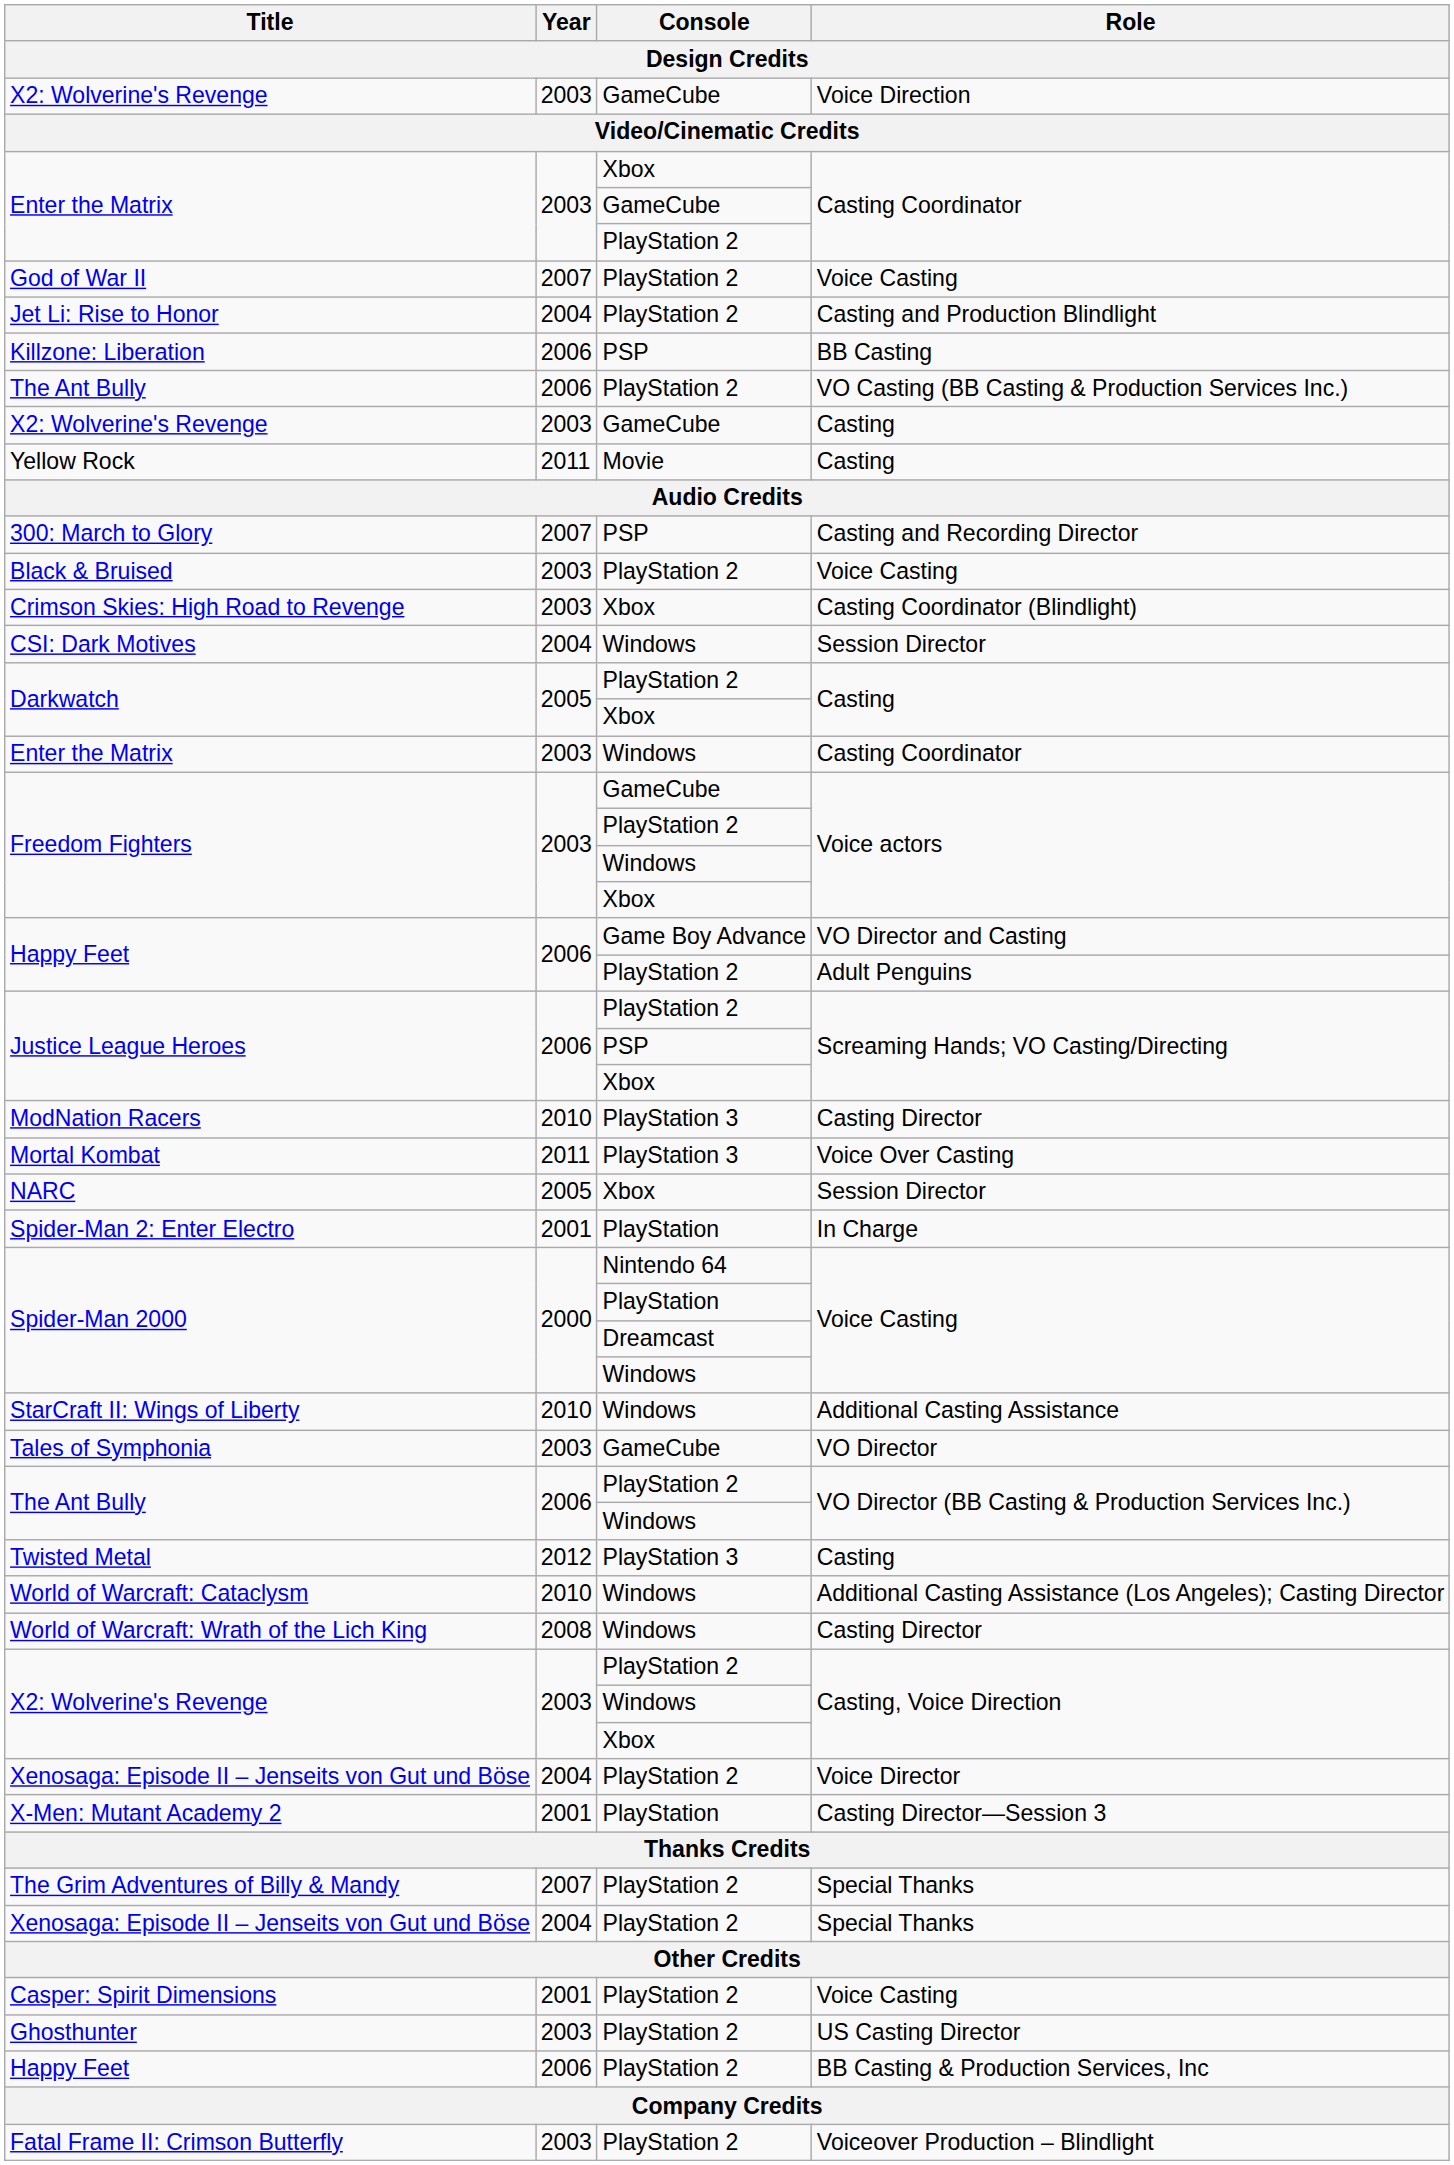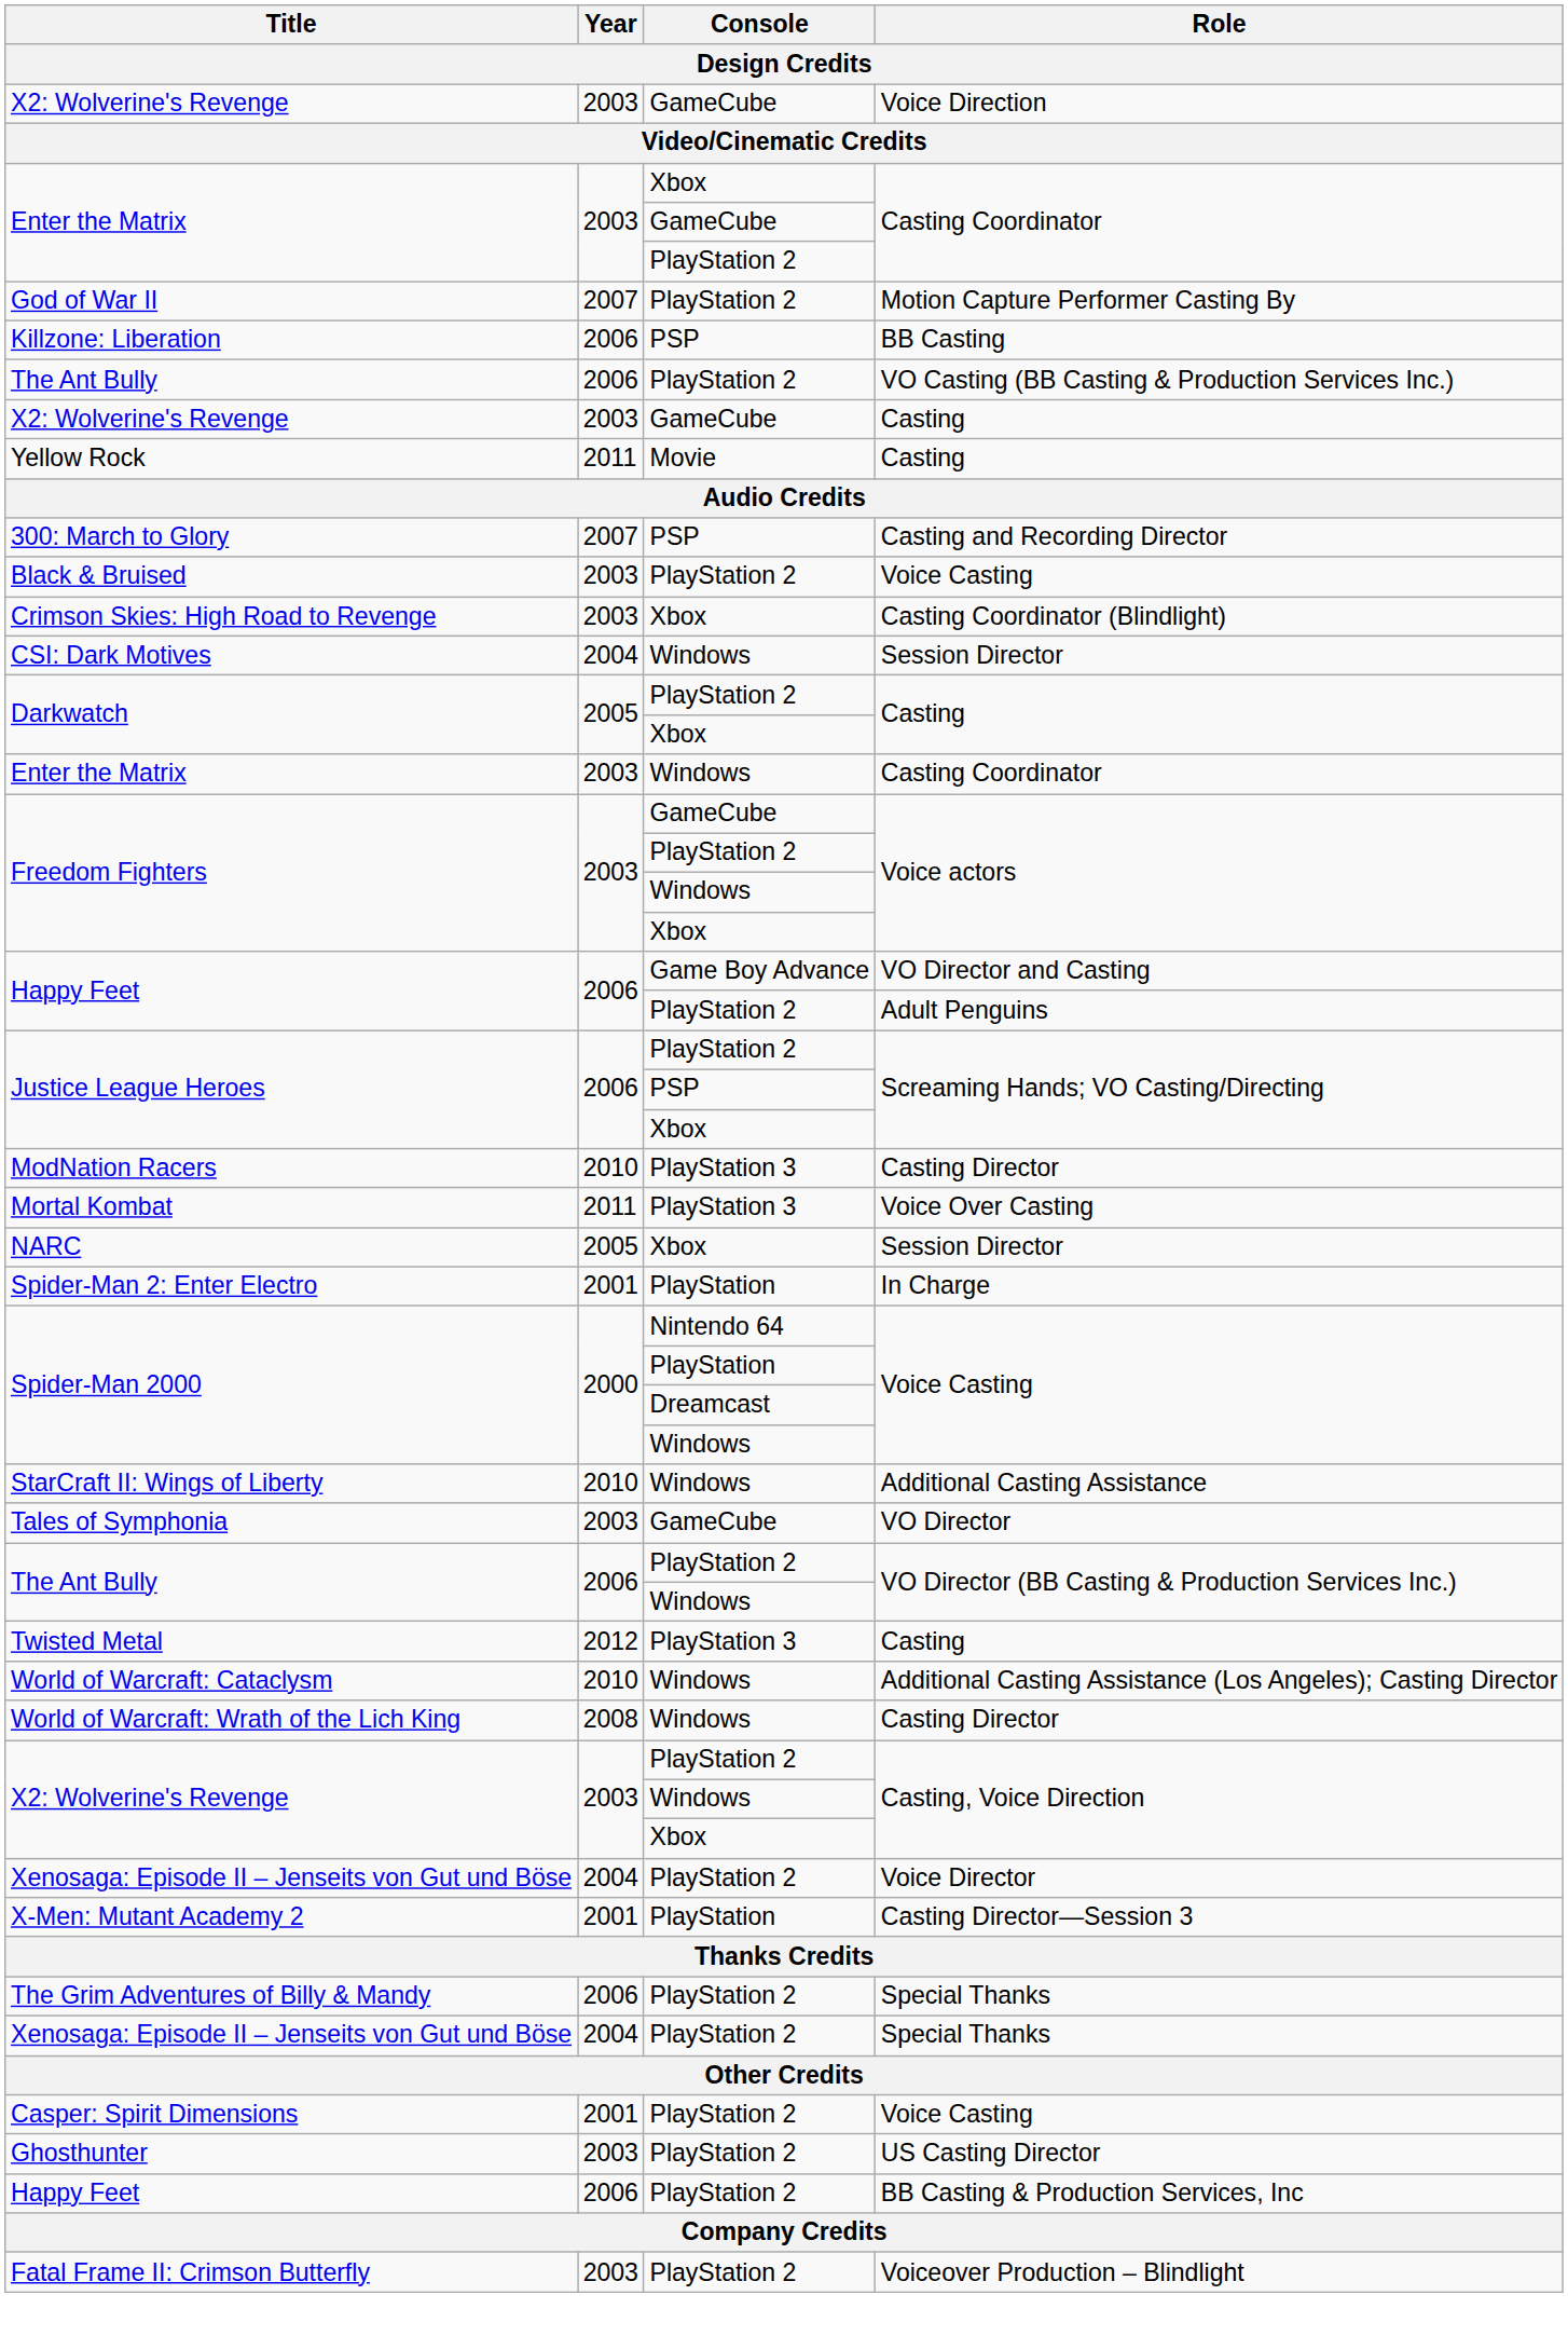 <table class="wikitable sortable">
 <tr>
 <th>Title</th>
 <th>Year</th>
 <th>Console</th>
 <th>Role</th>
 </tr>
 <tr>
 <th colspan="4"><strong>Design Credits</strong></th>
 </tr>
 <tr>
 <td><a href='#'>X2: Wolverine's Revenge</a></td>
 <td>2003</td>
 <td>GameCube</td>
 <td>Voice Direction</td>
 </tr>
 <tr>
 <th colspan="4">Video/Cinematic Credits</th>
 </tr>
 <tr>
 <td rowspan="3"><a href='#'>Enter the Matrix</a></td>
 <td rowspan="3">2003</td>
 <td>Xbox</td>
 <td rowspan="3">Casting Coordinator</td>
 </tr>
 <tr>
 <td>GameCube</td>
 </tr>
 <tr>
 <td>PlayStation 2</td>
 </tr>
 <tr>
 <td><a href='#'>God of War II</a></td>
 <td>2007</td>
 <td>PlayStation 2</td>
-<td>Voice Casting</td>
-</tr>
-<tr>
-<td><a href='#'>Jet Li: Rise to Honor</a></td>
-<td>2004</td>
-<td>PlayStation 2</td>
-<td>Casting and Production Blindlight</td>
+<td>Motion Capture Performer Casting By</td>
 </tr>
 <tr>
 <td><a href='#'>Killzone: Liberation</a></td>
 <td>2006</td>
 <td>PSP</td>
 <td>BB Casting</td>
 </tr>
 <tr>
 <td><a href='#'>The Ant Bully</a></td>
 <td>2006</td>
 <td>PlayStation 2</td>
 <td>VO Casting (BB Casting & Production Services  Inc.)</td>
 </tr>
 <tr>
 <td><a href='#'>X2: Wolverine's Revenge</a></td>
 <td>2003</td>
 <td>GameCube</td>
 <td>Casting</td>
 </tr>
 <tr>
 <td>Yellow Rock</td>
 <td>2011</td>
 <td>Movie</td>
 <td>Casting</td>
 </tr>
 <tr>
 <th colspan="4">Audio Credits</th>
 </tr>
 <tr>
 <td><a href='#'>300: March to Glory</a></td>
 <td>2007</td>
 <td>PSP</td>
 <td>Casting and Recording Director</td>
 </tr>
 <tr>
 <td><a href='#'>Black & Bruised</a></td>
 <td>2003</td>
 <td>PlayStation 2</td>
 <td>Voice Casting</td>
 </tr>
 <tr>
 <td><a href='#'>Crimson Skies: High Road to Revenge</a></td>
 <td>2003</td>
 <td>Xbox</td>
 <td>Casting Coordinator (Blindlight)</td>
 </tr>
 <tr>
 <td><a href='#'>CSI: Dark Motives</a></td>
 <td>2004</td>
 <td>Windows</td>
 <td>Session Director</td>
 </tr>
 <tr>
 <td rowspan="2"><a href='#'>Darkwatch</a></td>
 <td rowspan="2">2005</td>
 <td>PlayStation 2</td>
 <td rowspan="2">Casting</td>
 </tr>
 <tr>
 <td>Xbox</td>
 </tr>
 <tr>
 <td><a href='#'>Enter the Matrix</a></td>
 <td>2003</td>
 <td>Windows</td>
 <td>Casting Coordinator</td>
 </tr>
 <tr>
 <td rowspan="4"><a href='#'>Freedom Fighters</a></td>
 <td rowspan="4">2003</td>
 <td>GameCube</td>
 <td rowspan="4">Voice actors</td>
 </tr>
 <tr>
 <td>PlayStation 2</td>
 </tr>
 <tr>
 <td>Windows</td>
 </tr>
 <tr>
 <td>Xbox</td>
 </tr>
 <tr>
 <td rowspan="2"><a href='#'>Happy Feet</a></td>
 <td rowspan="2">2006</td>
 <td>Game Boy Advance</td>
 <td>VO Director and Casting</td>
 </tr>
 <tr>
 <td>PlayStation 2</td>
 <td>Adult Penguins</td>
 </tr>
 <tr>
 <td rowspan="3"><a href='#'>Justice League Heroes</a></td>
 <td rowspan="3">2006</td>
 <td>PlayStation 2</td>
 <td rowspan="3">Screaming Hands; VO Casting/Directing</td>
 </tr>
 <tr>
 <td>PSP</td>
 </tr>
 <tr>
 <td>Xbox</td>
 </tr>
 <tr>
 <td><a href='#'>ModNation Racers</a></td>
 <td>2010</td>
 <td>PlayStation 3</td>
 <td>Casting Director</td>
 </tr>
 <tr>
 <td><a href='#'>Mortal Kombat</a></td>
 <td>2011</td>
 <td>PlayStation 3</td>
 <td>Voice Over Casting</td>
 </tr>
 <tr>
 <td><a href='#'>NARC</a></td>
 <td>2005</td>
 <td>Xbox</td>
 <td>Session Director</td>
 </tr>
 <tr>
 <td><a href='#'>Spider-Man 2: Enter Electro</a></td>
 <td>2001</td>
 <td>PlayStation</td>
 <td>In Charge</td>
 </tr>
 <tr>
 <td rowspan="4"><a href='#'>Spider-Man 2000</a></td>
 <td rowspan="4">2000</td>
 <td>Nintendo 64</td>
 <td rowspan="4">Voice Casting</td>
 </tr>
 <tr>
 <td>PlayStation</td>
 </tr>
 <tr>
 <td>Dreamcast</td>
 </tr>
 <tr>
 <td>Windows</td>
 </tr>
 <tr>
 <td><a href='#'>StarCraft II: Wings of Liberty</a></td>
 <td>2010</td>
 <td>Windows</td>
 <td>Additional Casting Assistance</td>
 </tr>
 <tr>
 <td><a href='#'>Tales of Symphonia</a></td>
 <td>2003</td>
 <td>GameCube</td>
 <td>VO Director</td>
 </tr>
 <tr>
 <td rowspan="2"><a href='#'>The Ant Bully</a></td>
 <td rowspan="2">2006</td>
 <td>PlayStation 2</td>
 <td rowspan="2">VO Director (BB Casting & Production Services  Inc.)</td>
 </tr>
 <tr>
 <td>Windows</td>
 </tr>
 <tr>
 <td><a href='#'>Twisted Metal</a></td>
 <td>2012</td>
 <td>PlayStation 3</td>
 <td>Casting</td>
 </tr>
 <tr>
 <td><a href='#'>World of Warcraft: Cataclysm</a></td>
 <td>2010</td>
 <td>Windows</td>
 <td>Additional Casting Assistance (Los Angeles); Casting Director</td>
 </tr>
 <tr>
 <td><a href='#'>World of Warcraft: Wrath of the Lich King</a></td>
 <td>2008</td>
 <td>Windows</td>
 <td>Casting Director</td>
 </tr>
 <tr>
 <td rowspan="3"><a href='#'>X2: Wolverine's Revenge</a></td>
 <td rowspan="3">2003</td>
 <td>PlayStation 2</td>
 <td rowspan="3">Casting, Voice Direction</td>
 </tr>
 <tr>
 <td>Windows</td>
 </tr>
 <tr>
 <td>Xbox</td>
 </tr>
 <tr>
 <td><a href='#'>Xenosaga: Episode II – Jenseits von Gut und Böse</a></td>
 <td>2004</td>
 <td>PlayStation 2</td>
 <td>Voice Director</td>
 </tr>
 <tr>
 <td><a href='#'>X-Men: Mutant Academy 2</a></td>
 <td>2001</td>
 <td>PlayStation</td>
 <td>Casting Director—Session 3</td>
 </tr>
 <tr>
 <th colspan="4">Thanks Credits</th>
 </tr>
 <tr>
 <td><a href='#'>The Grim Adventures of Billy & Mandy</a></td>
-<td>2007</td>
+<td>2006</td>
 <td>PlayStation 2</td>
 <td>Special Thanks</td>
 </tr>
 <tr>
 <td><a href='#'>Xenosaga: Episode II – Jenseits von Gut und Böse</a></td>
 <td>2004</td>
 <td>PlayStation 2</td>
 <td>Special Thanks</td>
 </tr>
 <tr>
 <th colspan="4">Other Credits</th>
 </tr>
 <tr>
 <td><a href='#'>Casper: Spirit Dimensions</a></td>
 <td>2001</td>
 <td>PlayStation 2</td>
 <td>Voice Casting</td>
 </tr>
 <tr>
 <td><a href='#'>Ghosthunter</a></td>
 <td>2003</td>
 <td>PlayStation 2</td>
 <td>US Casting Director</td>
 </tr>
 <tr>
 <td><a href='#'>Happy Feet</a></td>
 <td>2006</td>
 <td>PlayStation 2</td>
 <td>BB Casting & Production Services, Inc</td>
 </tr>
 <tr>
 <th colspan="4">Company Credits</th>
 </tr>
 <tr>
 <td><a href='#'>Fatal Frame II: Crimson Butterfly</a></td>
 <td>2003</td>
 <td>PlayStation 2</td>
 <td>Voiceover Production – Blindlight</td>
 </tr>
 </table>
